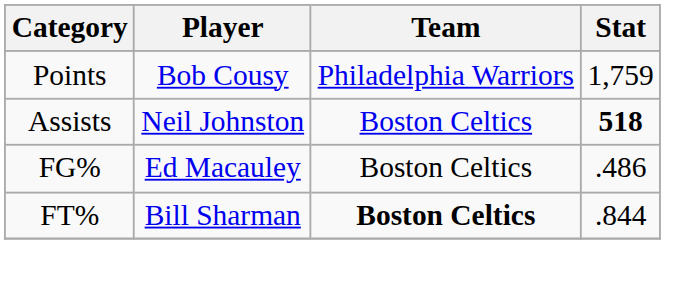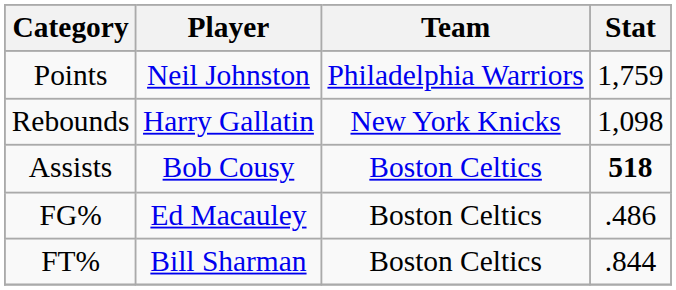 <table class="wikitable" style="text-align:center">
 <tr>
 <th>Category</th>
 <th>Player</th>
 <th>Team</th>
 <th>Stat</th>
 </tr>
 <tr>
 <td>Points</td>
-<td><a href='#'>Bob Cousy</a></td>
+<td><a href='#'>Neil Johnston</a></td>
 <td><a href='#'>Philadelphia Warriors</a></td>
 <td>1,759</td>
 </tr>
 <tr>
+<td>Rebounds</td>
+<td><a href='#'>Harry Gallatin</a></td>
+<td><a href='#'>New York Knicks</a></td>
+<td>1,098</td>
+</tr>
+<tr>
 <td>Assists</td>
-<td><a href='#'>Neil Johnston</a></td>
+<td><a href='#'>Bob Cousy</a></td>
 <td><a href='#'>Boston Celtics</a></td>
 <td><strong>518</strong></td>
 </tr>
 <tr>
 <td>FG%</td>
 <td><a href='#'>Ed Macauley</a></td>
 <td>Boston Celtics</td>
 <td>.486</td>
 </tr>
 <tr>
 <td>FT%</td>
 <td><a href='#'>Bill Sharman</a></td>
-<td><strong>Boston Celtics</strong></td>
+<td>Boston Celtics</td>
 <td>.844</td>
 </tr>
 <tr>
 </tr>
 </table>
